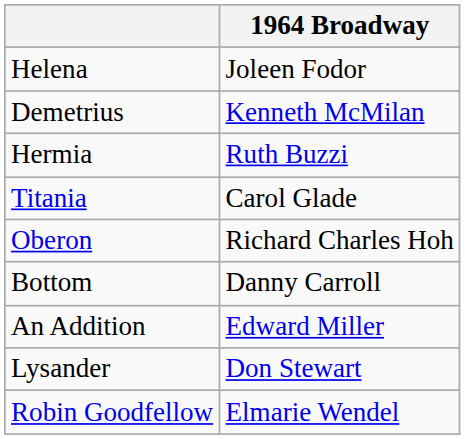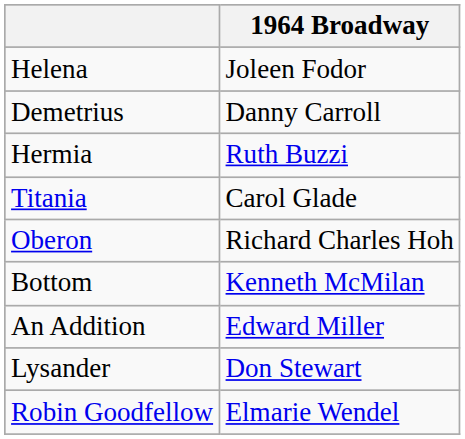 <table class="wikitable">
 <tr>
 <th></th>
 <th>1964 Broadway</th>
 </tr>
 <tr>
 <td>Helena</td>
 <td>Joleen Fodor</td>
 </tr>
 <tr>
 <td>Demetrius</td>
-<td><a href='#'>Kenneth McMilan</a></td>
+<td>Danny Carroll</td>
 </tr>
 <tr>
 <td>Hermia</td>
 <td><a href='#'>Ruth Buzzi</a></td>
 </tr>
 <tr>
 <td><a href='#'>Titania</a></td>
 <td>Carol Glade</td>
 </tr>
 <tr>
 <td><a href='#'>Oberon</a></td>
 <td>Richard Charles Hoh</td>
 </tr>
 <tr>
 <td>Bottom</td>
-<td>Danny Carroll</td>
+<td><a href='#'>Kenneth McMilan</a></td>
 </tr>
 <tr>
 <td>An Addition</td>
 <td><a href='#'>Edward Miller</a></td>
 </tr>
 <tr>
 <td>Lysander</td>
 <td><a href='#'>Don Stewart</a></td>
 </tr>
 <tr>
 <td><a href='#'>Robin Goodfellow</a></td>
 <td><a href='#'>Elmarie Wendel</a></td>
 </tr>
 </table>
